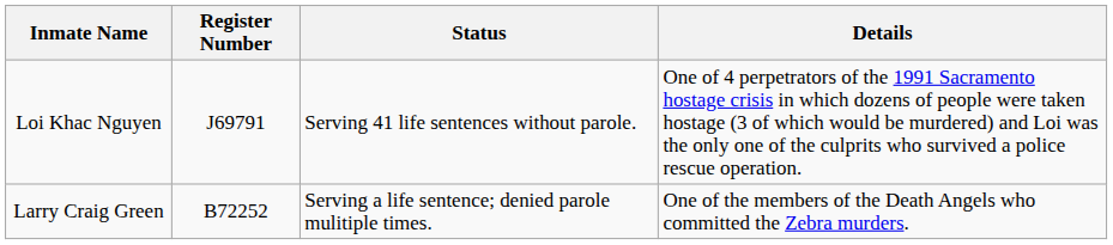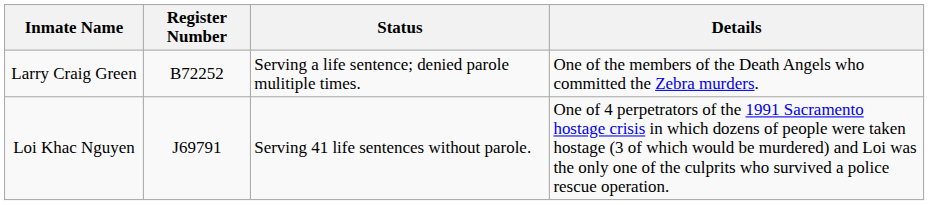 <table class="wikitable sortable">
 <tr>
 <th width=13%>Inmate Name</th>
 <th width=10%>Register Number</th>
 <th width=28%>Status</th>
 <th width=35%>Details</th>
 </tr>
 <tr>
+<td style="text-align:center;">Larry Craig Green</td>
+<td style="text-align:center;">B72252</td>
+<td>Serving a life sentence; denied parole mulitiple times.</td>
+<td>One of the members of the Death Angels who committed the <a href='#'>Zebra murders</a>.</td>
+</tr>
+<tr>
 <td style="text-align:center;">Loi Khac Nguyen</td>
 <td style="text-align:center;">J69791</td>
 <td>Serving 41 life sentences without parole.</td>
 <td>One of 4 perpetrators of the <a href='#'>1991 Sacramento hostage crisis</a> in which dozens of people were taken hostage (3 of which would be murdered) and Loi was the only one of the culprits who survived a police rescue operation.</td>
 </tr>
-<tr>
-<td style="text-align:center;">Larry Craig Green</td>
-<td style="text-align:center;">B72252</td>
-<td>Serving a life sentence; denied parole mulitiple times.</td>
-<td>One of the members of the Death Angels who committed the <a href='#'>Zebra murders</a>.</td>
-</tr>
 </table>
